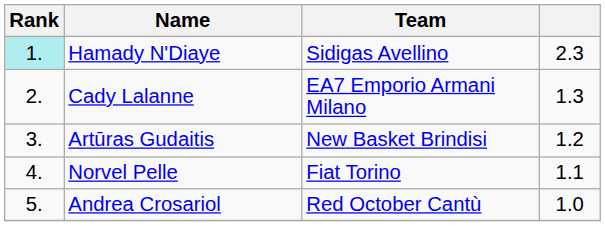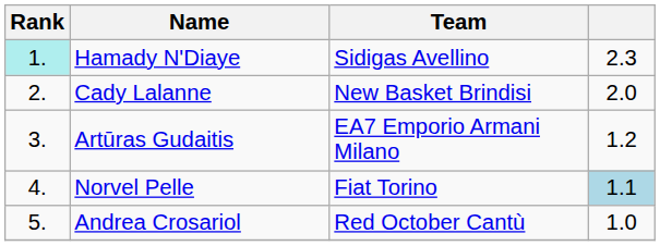 <table class="wikitable" style="text-align: center;">
 <tr>
 <th>Rank</th>
 <th width=180>Name</th>
 <th width=180>Team</th>
 <th width=40></th>
 </tr>
 <tr>
 <td style="background: paleturquoise;">1.</td>
 <td align="left"> <a href='#'>Hamady N'Diaye</a></td>
 <td style="text-align:left;"><a href='#'>Sidigas Avellino</a></td>
 <td>2.3</td>
 </tr>
 <tr>
 <td>2.</td>
 <td align="left"> <a href='#'>Cady Lalanne</a></td>
-<td style="text-align:left;"><a href='#'>EA7 Emporio Armani Milano</a></td>
-<td>1.3</td>
+<td style="text-align:left;"><a href='#'>New Basket Brindisi</a></td>
+<td>2.0</td>
 </tr>
 <tr>
 <td>3.</td>
 <td align="left"> <a href='#'>Artūras Gudaitis</a></td>
-<td style="text-align:left;"><a href='#'>New Basket Brindisi</a></td>
+<td style="text-align:left;"><a href='#'>EA7 Emporio Armani Milano</a></td>
 <td>1.2</td>
 </tr>
 <tr>
 <td>4.</td>
 <td align="left"> <a href='#'>Norvel Pelle</a></td>
 <td style="text-align:left;"><a href='#'>Fiat Torino</a></td>
-<td>1.1</td>
+<td style="background: lightblue;">1.1</td>
 </tr>
 <tr>
 <td>5.</td>
 <td align="left"> <a href='#'>Andrea Crosariol</a></td>
 <td style="text-align:left;"><a href='#'>Red October Cantù</a></td>
 <td>1.0</td>
 </tr>
 <tr>
 </tr>
 </table>
